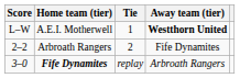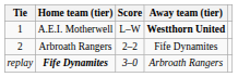 <table class="wikitable" style="text-align:center; font-size:85%">
 <tr>
+<th>Tie</th>
+<th>Home team (tier)</th>
 <th>Score</th>
-<th>Home team (tier)</th>
-<th>Tie</th>
 <th>Away team (tier)</th>
 <th></th>
 </tr>
 <tr>
+<td align="center">1</td>
+<td>A.E.I. Motherwell</td>
 <td align="center">L–W</td>
-<td>A.E.I. Motherwell</td>
-<td align="center">1</td>
 <td><strong>Westthorn United</strong></td>
 <td></td>
 </tr>
 <tr>
+<td align="center">2</td>
+<td>Arbroath Rangers</td>
 <td align="center">2–2 </td>
-<td>Arbroath Rangers</td>
-<td align="center">2</td>
 <td>Fife Dynamites</td>
 <td></td>
 </tr>
 <tr>
+<td align="center"><em>replay</em></td>
+<td><strong><em>Fife Dynamites</em></strong></td>
 <td align="center"><em>3–0</em></td>
-<td><strong><em>Fife Dynamites</em></strong></td>
-<td align="center"><em>replay</em></td>
 <td><em>Arbroath Rangers</em></td>
 <td></td>
 </tr>
 </table>
